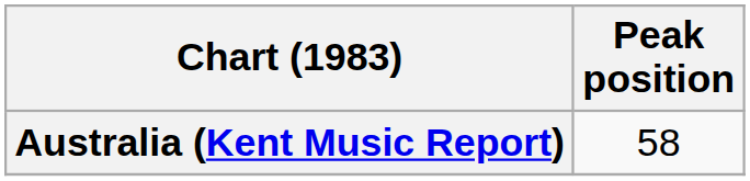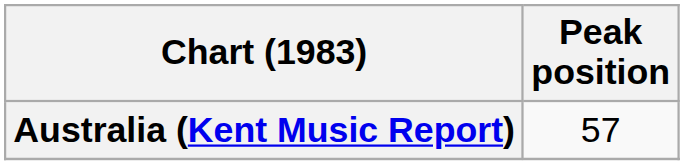 <table class="wikitable sortable plainrowheaders" style="text-align:center">
 <tr>
 <th>Chart (1983)</th>
 <th>Peak<br>position</th>
 </tr>
 <tr>
 <th scope="row">Australia (<a href='#'>Kent Music Report</a>)</th>
-<td>58</td>
+<td>57</td>
 </tr>
 <tr>
 </tr>
 <tr>
 </tr>
 <tr>
 </tr>
 </table>
